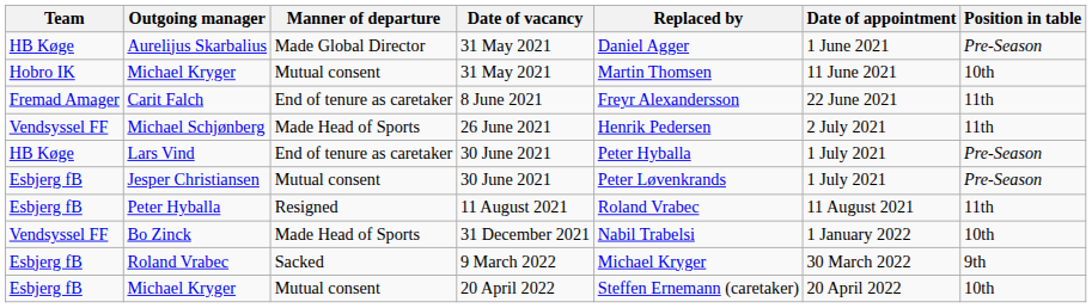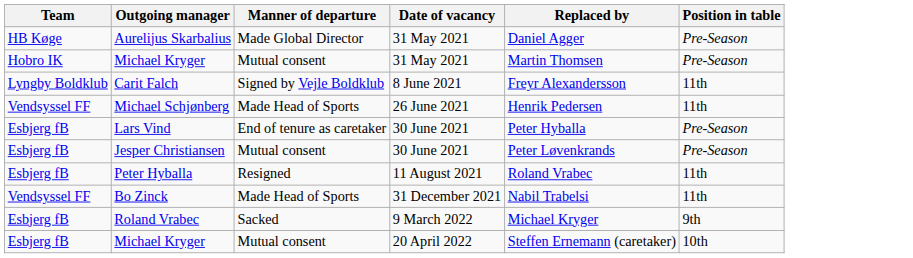 <table class="wikitable">
 <tr>
 <th>Team</th>
 <th>Outgoing manager</th>
 <th>Manner of departure</th>
 <th>Date of vacancy</th>
 <th>Replaced by</th>
-<th>Date of appointment</th>
 <th>Position in table</th>
 </tr>
 <tr>
 <td><a href='#'>HB Køge</a></td>
 <td> <a href='#'>Aurelijus Skarbalius</a></td>
 <td>Made Global Director</td>
 <td>31 May 2021</td>
 <td> <a href='#'>Daniel Agger</a></td>
-<td>1 June 2021</td>
 <td><em>Pre-Season</em></td>
 </tr>
 <tr>
 <td><a href='#'>Hobro IK</a></td>
 <td> <a href='#'>Michael Kryger</a></td>
 <td>Mutual consent</td>
 <td>31 May 2021</td>
 <td> <a href='#'>Martin Thomsen</a></td>
-<td>11 June 2021</td>
-<td>10th</td>
+<td><em>Pre-Season</em></td>
 </tr>
 <tr>
-<td><a href='#'>Fremad Amager</a></td>
+<td><a href='#'>Lyngby Boldklub</a></td>
 <td> <a href='#'>Carit Falch</a></td>
-<td>End of tenure as caretaker</td>
+<td>Signed by <a href='#'>Vejle Boldklub</a></td>
 <td>8 June 2021</td>
 <td> <a href='#'>Freyr Alexandersson</a></td>
-<td>22 June 2021</td>
 <td>11th</td>
 </tr>
 <tr>
 <td><a href='#'>Vendsyssel FF</a></td>
 <td> <a href='#'>Michael Schjønberg</a></td>
 <td>Made Head of Sports</td>
 <td>26 June 2021</td>
 <td> <a href='#'>Henrik Pedersen</a></td>
-<td>2 July 2021</td>
 <td>11th</td>
 </tr>
 <tr>
-<td><a href='#'>HB Køge</a></td>
+<td><a href='#'>Esbjerg fB</a></td>
 <td> <a href='#'>Lars Vind</a></td>
 <td>End of tenure as caretaker</td>
 <td>30 June 2021</td>
 <td> <a href='#'>Peter Hyballa</a></td>
-<td>1 July 2021</td>
 <td><em>Pre-Season</em></td>
 </tr>
 <tr>
 <td><a href='#'>Esbjerg fB</a></td>
 <td> <a href='#'>Jesper Christiansen</a></td>
 <td>Mutual consent</td>
 <td>30 June 2021</td>
 <td> <a href='#'>Peter Løvenkrands</a></td>
-<td>1 July 2021</td>
 <td><em>Pre-Season</em></td>
 </tr>
 <tr>
 <td><a href='#'>Esbjerg fB</a></td>
 <td> <a href='#'>Peter Hyballa</a></td>
 <td>Resigned</td>
 <td>11 August 2021</td>
 <td> <a href='#'>Roland Vrabec</a></td>
-<td>11 August 2021</td>
 <td>11th</td>
 </tr>
 <tr>
 <td><a href='#'>Vendsyssel FF</a></td>
 <td> <a href='#'>Bo Zinck</a></td>
 <td>Made Head of Sports</td>
 <td>31 December 2021</td>
 <td> <a href='#'>Nabil Trabelsi</a></td>
-<td>1 January 2022</td>
-<td>10th</td>
+<td>11th</td>
 </tr>
 <tr>
 <td><a href='#'>Esbjerg fB</a></td>
 <td> <a href='#'>Roland Vrabec</a></td>
 <td>Sacked</td>
 <td>9 March 2022</td>
 <td> <a href='#'>Michael Kryger</a></td>
-<td>30 March 2022</td>
 <td>9th</td>
 </tr>
 <tr>
 <td><a href='#'>Esbjerg fB</a></td>
 <td> <a href='#'>Michael Kryger</a></td>
 <td>Mutual consent</td>
 <td>20 April 2022</td>
 <td> <a href='#'>Steffen Ernemann</a> (caretaker)</td>
-<td>20 April 2022</td>
 <td>10th</td>
 </tr>
 </table>
